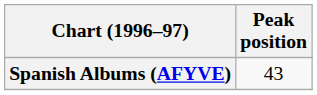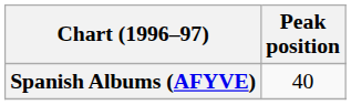 <table class="wikitable sortable plainrowheaders">
 <tr>
 <th scope="col">Chart (1996–97)</th>
 <th scope="col">Peak<br>position</th>
 </tr>
 <tr>
 </tr>
 <tr>
 </tr>
 <tr>
 </tr>
 <tr>
 </tr>
 <tr>
 </tr>
 <tr>
 </tr>
 <tr>
 </tr>
 <tr>
 </tr>
 <tr>
 <th scope="row">Spanish Albums (<a href='#'>AFYVE</a>)</th>
-<td align="center">43</td>
+<td align="center">40</td>
 </tr>
 <tr>
 </tr>
 <tr>
 </tr>
 <tr>
 </tr>
 <tr>
 </tr>
 </table>
